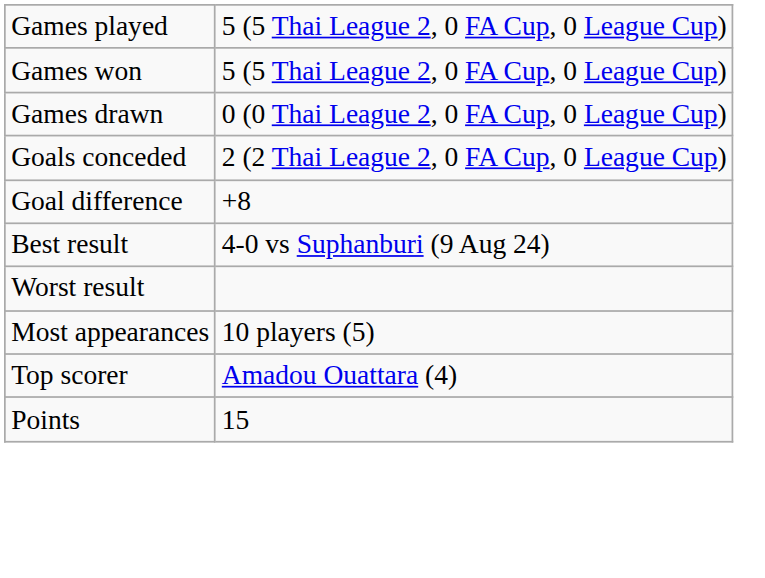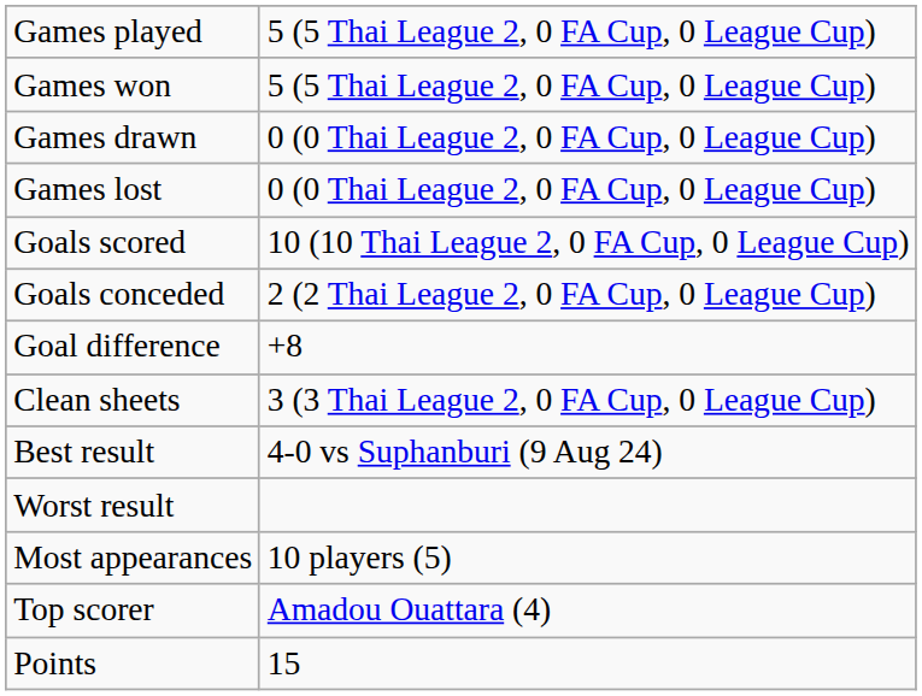 <table class="wikitable">
 <tr>
 <td>Games played</td>
 <td>5 (5 <a href='#'>Thai League 2</a>, 0 <a href='#'>FA Cup</a>, 0 <a href='#'>League Cup</a>)</td>
 </tr>
 <tr>
 <td>Games won</td>
 <td>5 (5 <a href='#'>Thai League 2</a>, 0 <a href='#'>FA Cup</a>, 0 <a href='#'>League Cup</a>)</td>
 </tr>
 <tr>
 <td>Games drawn</td>
 <td>0 (0 <a href='#'>Thai League 2</a>, 0 <a href='#'>FA Cup</a>, 0 <a href='#'>League Cup</a>)</td>
 </tr>
 <tr>
+<td>Games lost</td>
+<td>0 (0 <a href='#'>Thai League 2</a>, 0 <a href='#'>FA Cup</a>, 0 <a href='#'>League Cup</a>)</td>
+</tr>
+<tr>
+<td>Goals scored</td>
+<td>10 (10 <a href='#'>Thai League 2</a>, 0 <a href='#'>FA Cup</a>, 0 <a href='#'>League Cup</a>)</td>
+</tr>
+<tr>
 <td>Goals conceded</td>
 <td>2 (2 <a href='#'>Thai League 2</a>, 0 <a href='#'>FA Cup</a>, 0 <a href='#'>League Cup</a>)</td>
 </tr>
 <tr>
 <td>Goal difference</td>
 <td>+8</td>
+</tr>
+<tr>
+<td>Clean sheets</td>
+<td>3 (3 <a href='#'>Thai League 2</a>, 0 <a href='#'>FA Cup</a>, 0 <a href='#'>League Cup</a>)</td>
 </tr>
 <tr>
 <td>Best result</td>
 <td>4-0 vs <a href='#'>Suphanburi</a> (9 Aug 24)</td>
 </tr>
 <tr>
 <td>Worst result</td>
 <td></td>
 </tr>
 <tr>
 <td>Most appearances</td>
 <td>10 players (5)</td>
 </tr>
 <tr>
 <td>Top scorer</td>
 <td><a href='#'>Amadou Ouattara</a> (4)</td>
 </tr>
 <tr>
 <td>Points</td>
 <td>15</td>
 </tr>
 </table>
